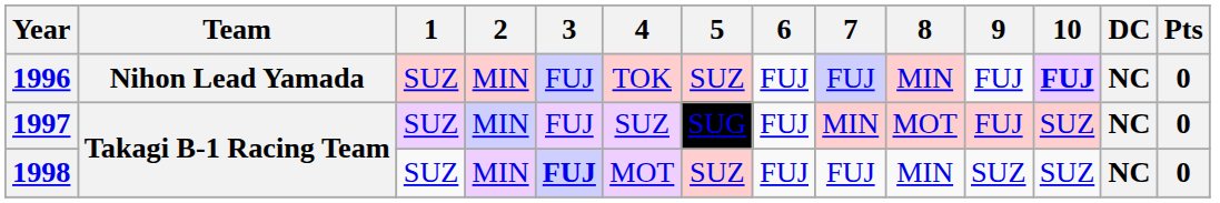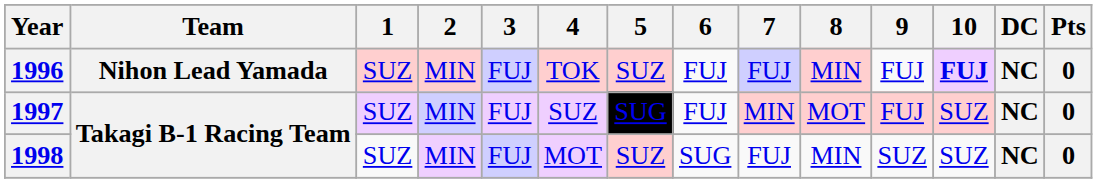 <table class="wikitable" style="text-align:center; font-size:90%">
 <tr>
 <th>Year</th>
 <th>Team</th>
 <th>1</th>
 <th>2</th>
 <th>3</th>
 <th>4</th>
 <th>5</th>
 <th>6</th>
 <th>7</th>
 <th>8</th>
 <th>9</th>
 <th>10</th>
 <th>DC</th>
 <th>Pts</th>
 </tr>
 <tr>
 <th><a href='#'>1996</a></th>
 <th>Nihon Lead Yamada</th>
 <td style="background:#FFCFCF;"><a href='#'>SUZ</a><br></td>
 <td style="background:#FFCFCF;"><a href='#'>MIN</a><br></td>
 <td style="background:#CFCFFF;"><a href='#'>FUJ</a><br></td>
 <td style="background:#FFCFCF;"><a href='#'>TOK</a><br></td>
 <td style="background:#FFCFCF;"><a href='#'>SUZ</a><br></td>
 <td><a href='#'>FUJ</a></td>
 <td style="background:#CFCFFF;"><a href='#'>FUJ</a><br></td>
 <td style="background:#FFCFCF;"><a href='#'>MIN</a><br></td>
 <td><a href='#'>FUJ</a></td>
 <td style="background:#EFCFFF;"><strong><a href='#'>FUJ</a><br></strong></td>
 <th>NC</th>
 <th>0</th>
 </tr>
 <tr>
 <th><a href='#'>1997</a></th>
 <th rowspan="4">Takagi B-1 Racing Team</th>
 <td style="background:#EFCFFF;"><a href='#'>SUZ</a><br></td>
 <td style="background:#CFCFFF;"><a href='#'>MIN</a><br></td>
 <td bgcolor="#EFCFFF"><a href='#'>FUJ</a><br></td>
 <td style="background:#EFCFFF;"><a href='#'>SUZ</a><br></td>
 <td style="background:#000000; color:#ffffff"><a href='#'><span>SUG</span></a><br></td>
 <td><a href='#'>FUJ</a></td>
 <td style="background:#FFCFCF;"><a href='#'>MIN</a><br></td>
 <td bgcolor="#FFCFCF"><a href='#'>MOT</a><br></td>
 <td style="background:#FFCFCF;"><a href='#'>FUJ</a><br></td>
 <td style="background:#FFCFCF;"><a href='#'>SUZ</a><br></td>
 <th>NC</th>
 <th>0</th>
 </tr>
 <tr>
 <th><a href='#'>1998</a></th>
 <td><a href='#'>SUZ</a></td>
 <td style="background:#EFCFFF;"><a href='#'>MIN</a><br></td>
-<td style="background:#CFCFFF;"><strong><a href='#'>FUJ</a><br></strong></td>
+<td style="background:#CFCFFF;"><a href='#'>FUJ</a><br></td>
 <td style="background:#EFCFFF;"><a href='#'>MOT</a><br></td>
 <td style="background:#FFCFCF;"><a href='#'>SUZ</a><br></td>
-<td><a href='#'>FUJ</a></td>
+<td><a href='#'>SUG</a></td>
 <td><a href='#'>FUJ</a></td>
 <td><a href='#'>MIN</a></td>
 <td><a href='#'>SUZ</a></td>
 <td><a href='#'>SUZ</a></td>
 <th>NC</th>
 <th>0</th>
 </tr>
 </table>
